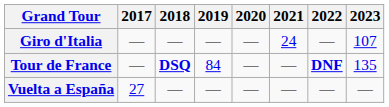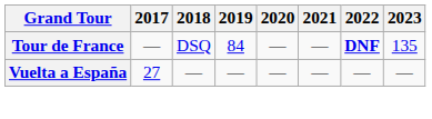 <table class="wikitable plainrowheaders">
 <tr>
 <th scope="col"><a href='#'>Grand Tour</a></th>
 <th scope="col">2017</th>
 <th scope="col">2018</th>
 <th scope="col">2019</th>
 <th scope="col">2020</th>
 <th scope="col">2021</th>
 <th scope="col">2022</th>
 <th scope="col">2023</th>
 </tr>
 <tr style="text-align:center;">
-<th scope="row"> <a href='#'>Giro d'Italia</a></th>
-<td>—</td>
-<td>—</td>
-<td>—</td>
-<td>—</td>
-<td><a href='#'>24</a></td>
-<td>—</td>
-<td><a href='#'>107</a></td>
-</tr>
-<tr style="text-align:center;">
 <th scope="row"> <a href='#'>Tour de France</a></th>
 <td>—</td>
-<td><strong><a href='#'>DSQ</a></strong></td>
+<td><a href='#'>DSQ</a></td>
 <td><a href='#'>84</a></td>
 <td>—</td>
 <td>—</td>
 <td><strong><a href='#'>DNF</a></strong></td>
 <td><a href='#'>135</a></td>
 </tr>
 <tr style="text-align:center;">
 <th scope="row"> <a href='#'>Vuelta a España</a></th>
 <td><a href='#'>27</a></td>
 <td>—</td>
 <td>—</td>
 <td>—</td>
 <td>—</td>
 <td>—</td>
 <td>—</td>
 </tr>
 </table>
